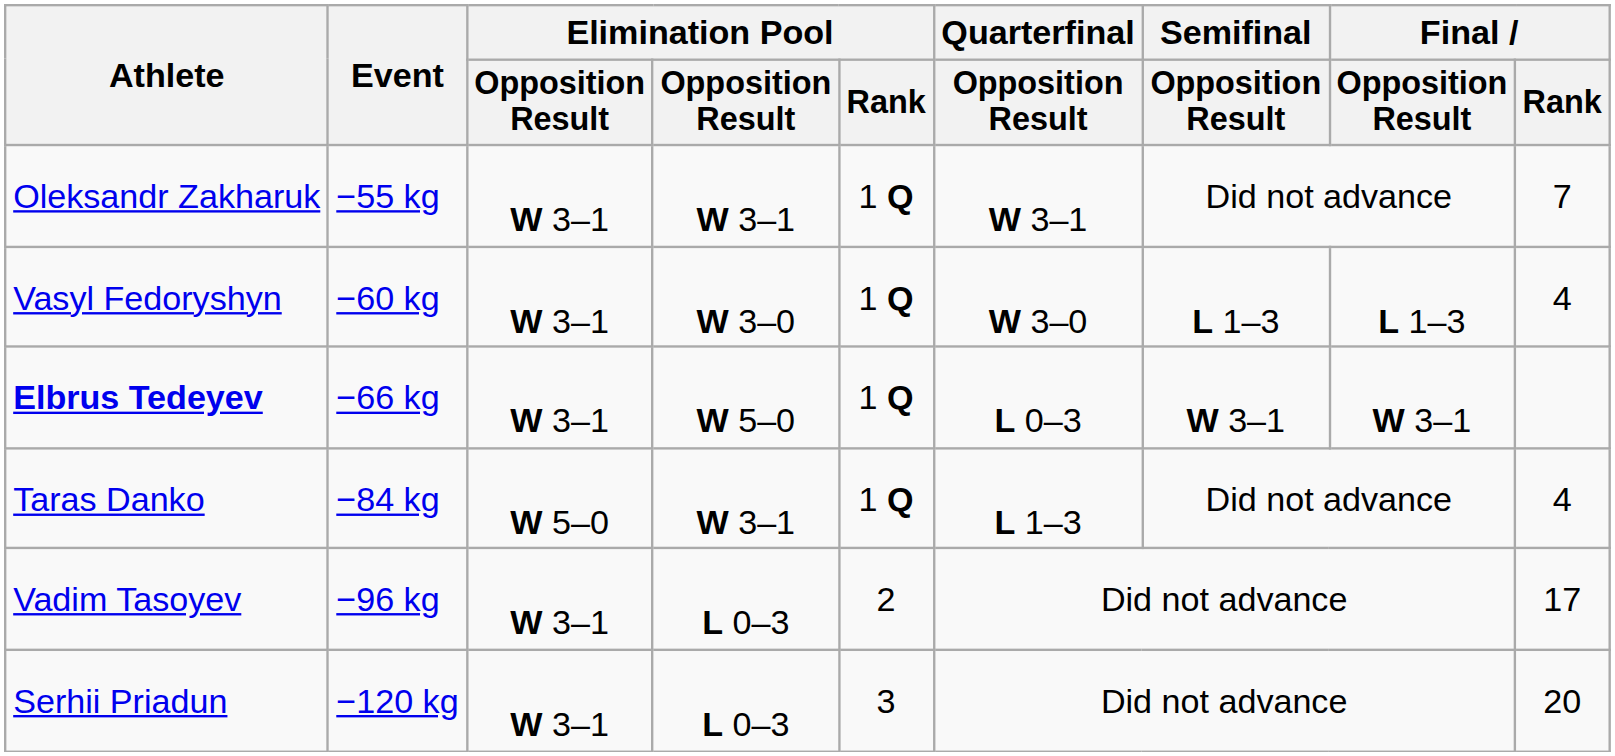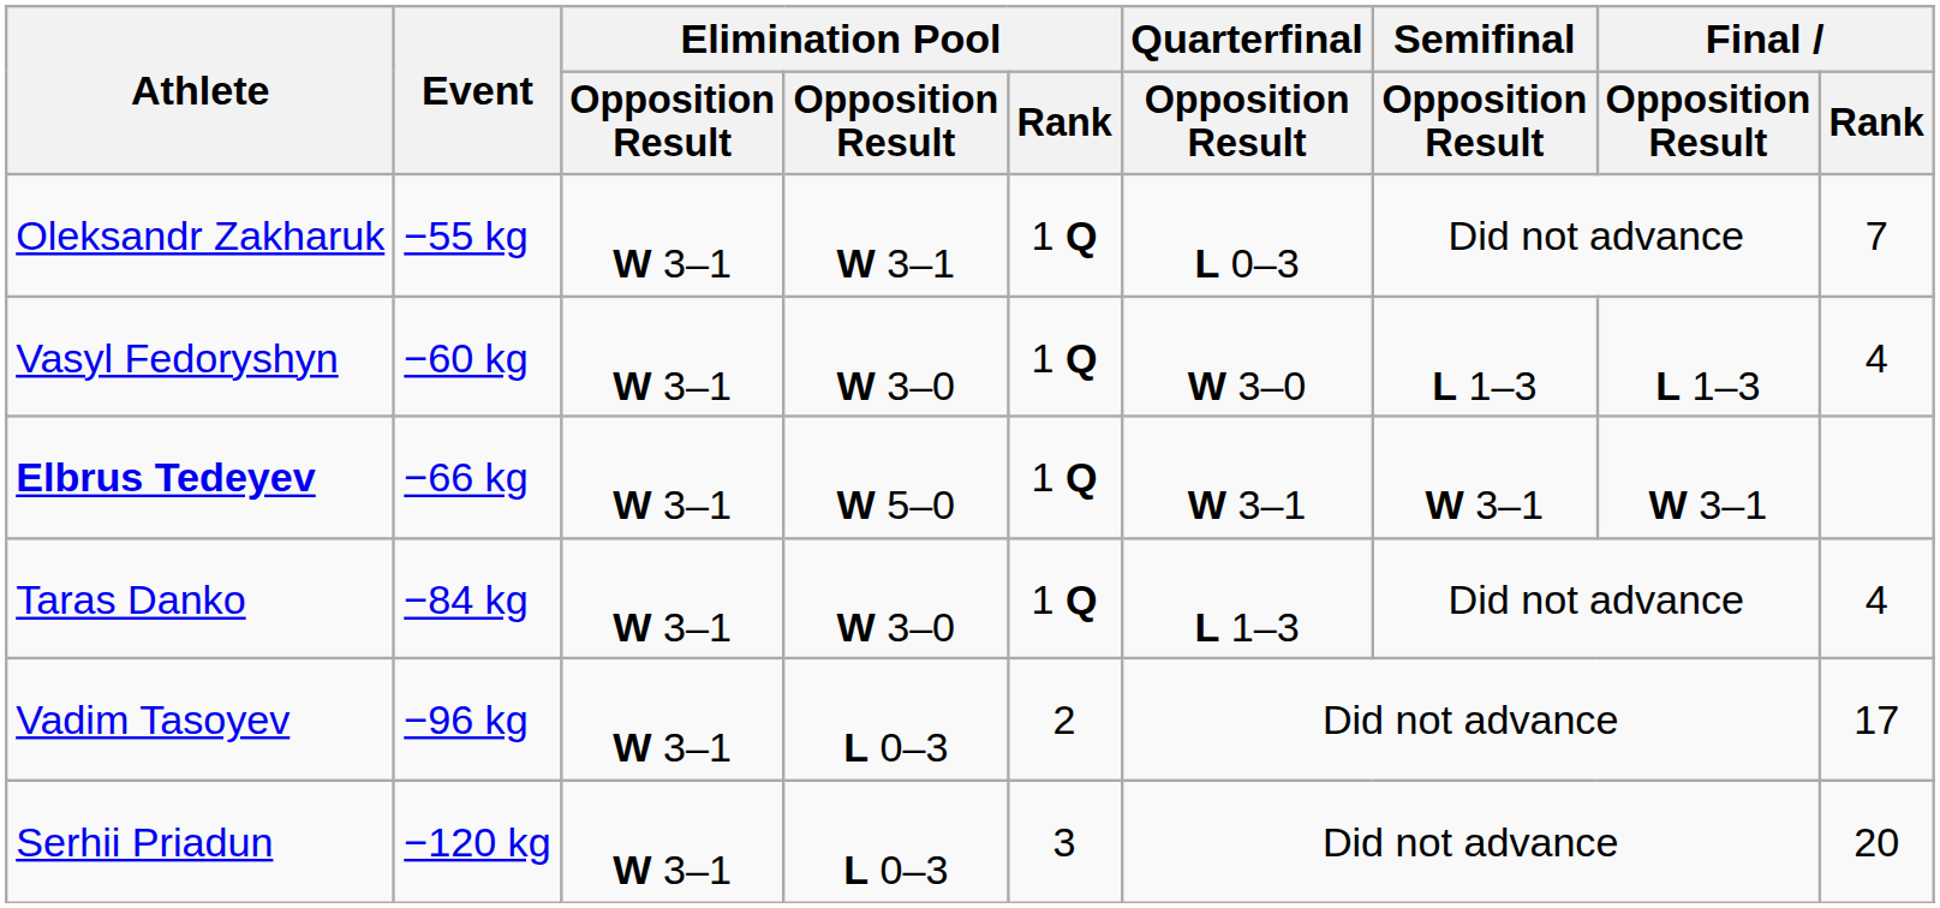 <table class="wikitable" style="font-size:90%">
 <tr>
 <th rowspan="2">Athlete</th>
 <th rowspan="2">Event</th>
 <th colspan=3>Elimination Pool</th>
 <th>Quarterfinal</th>
 <th>Semifinal</th>
 <th colspan=2>Final / </th>
 </tr>
 <tr style="font-size: 95%">
 <th>Opposition<br>Result</th>
 <th>Opposition<br>Result</th>
 <th>Rank</th>
 <th>Opposition<br>Result</th>
 <th>Opposition<br>Result</th>
 <th>Opposition<br>Result</th>
 <th>Rank</th>
 </tr>
 <tr align=center>
 <td align=left><a href='#'>Oleksandr Zakharuk</a></td>
 <td align=left><a href='#'>−55 kg</a></td>
 <td><br><strong>W</strong> 3–1 <sup></sup></td>
 <td><br><strong>W</strong> 3–1 <sup></sup></td>
 <td>1 <strong>Q</strong></td>
-<td><br><strong>W</strong> 3–1 <sup></sup></td>
+<td><br><strong>L</strong> 0–3 <sup></sup></td>
 <td colspan=2>Did not advance</td>
 <td>7</td>
 </tr>
 <tr align=center>
 <td align=left><a href='#'>Vasyl Fedoryshyn</a></td>
 <td align=left><a href='#'>−60 kg</a></td>
 <td><br><strong>W</strong> 3–1 <sup></sup></td>
 <td><br><strong>W</strong> 3–0 <sup></sup></td>
 <td>1 <strong>Q</strong></td>
 <td><br><strong>W</strong> 3–0 <sup></sup></td>
 <td><br><strong>L</strong> 1–3 <sup></sup></td>
 <td><br><strong>L</strong> 1–3 <sup></sup></td>
 <td>4</td>
 </tr>
 <tr align=center>
 <td align=left><strong><a href='#'>Elbrus Tedeyev</a></strong></td>
 <td align=left><a href='#'>−66 kg</a></td>
 <td><br><strong>W</strong> 3–1 <sup></sup></td>
 <td><br><strong>W</strong> 5–0 <sup></sup></td>
 <td>1 <strong>Q</strong></td>
-<td><br><strong>L</strong> 0–3 <sup></sup></td>
+<td><br><strong>W</strong> 3–1 <sup></sup></td>
 <td><br><strong>W</strong> 3–1 <sup></sup></td>
 <td><br><strong>W</strong> 3–1 <sup></sup></td>
 <td></td>
 </tr>
 <tr align=center>
 <td align=left><a href='#'>Taras Danko</a></td>
 <td align=left><a href='#'>−84 kg</a></td>
-<td><br><strong>W</strong> 5–0 <sup></sup></td>
 <td><br><strong>W</strong> 3–1 <sup></sup></td>
+<td><br><strong>W</strong> 3–0 <sup></sup></td>
 <td>1 <strong>Q</strong></td>
 <td><br><strong>L</strong> 1–3 <sup></sup></td>
 <td colspan=2>Did not advance</td>
 <td>4</td>
 </tr>
 <tr align=center>
 <td align=left><a href='#'>Vadim Tasoyev</a></td>
 <td align=left><a href='#'>−96 kg</a></td>
 <td><br><strong>W</strong> 3–1 <sup></sup></td>
 <td><br><strong>L</strong> 0–3 <sup></sup></td>
 <td>2</td>
 <td colspan=3>Did not advance</td>
 <td>17</td>
 </tr>
 <tr align=center>
 <td align=left><a href='#'>Serhii Priadun</a></td>
 <td align=left><a href='#'>−120 kg</a></td>
 <td><br><strong>W</strong> 3–1 <sup></sup></td>
 <td><br><strong>L</strong> 0–3 <sup></sup></td>
 <td>3</td>
 <td colspan=3>Did not advance</td>
 <td>20</td>
 </tr>
 </table>
